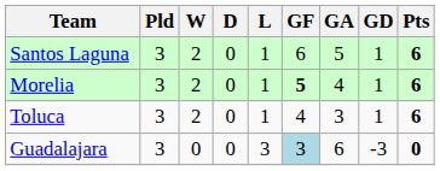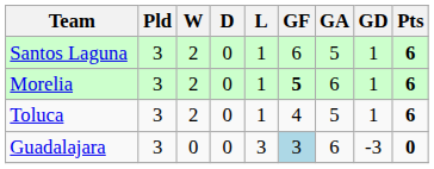 <table class="wikitable" style="text-align: center;">
 <tr>
 <th width="100">Team</th>
 <th width="20">Pld</th>
 <th width="20">W</th>
 <th width="20">D</th>
 <th width="20">L</th>
 <th width="20">GF</th>
 <th width="20">GA</th>
 <th width="20">GD</th>
 <th width="20">Pts</th>
 </tr>
 <tr bgcolor="ccffcc">
 <td align="left"><a href='#'>Santos Laguna</a></td>
 <td>3</td>
 <td>2</td>
 <td>0</td>
 <td>1</td>
 <td>6</td>
 <td>5</td>
 <td>1</td>
 <td><strong>6</strong></td>
 </tr>
 <tr bgcolor="ccffcc">
 <td align="left"><a href='#'>Morelia</a></td>
 <td>3</td>
 <td>2</td>
 <td>0</td>
 <td>1</td>
 <td><strong>5</strong></td>
-<td>4</td>
+<td>6</td>
 <td>1</td>
 <td><strong>6</strong></td>
 </tr>
 <tr>
 <td align="left"><a href='#'>Toluca</a></td>
 <td>3</td>
 <td>2</td>
 <td>0</td>
 <td>1</td>
 <td>4</td>
-<td>3</td>
+<td>5</td>
 <td>1</td>
 <td><strong>6</strong></td>
 </tr>
 <tr>
 <td align="left"><a href='#'>Guadalajara</a></td>
 <td>3</td>
 <td>0</td>
 <td>0</td>
 <td>3</td>
 <td style="background: lightblue;">3</td>
 <td>6</td>
 <td>-3</td>
 <td><strong>0</strong></td>
 </tr>
 <tr>
 </tr>
 </table>
